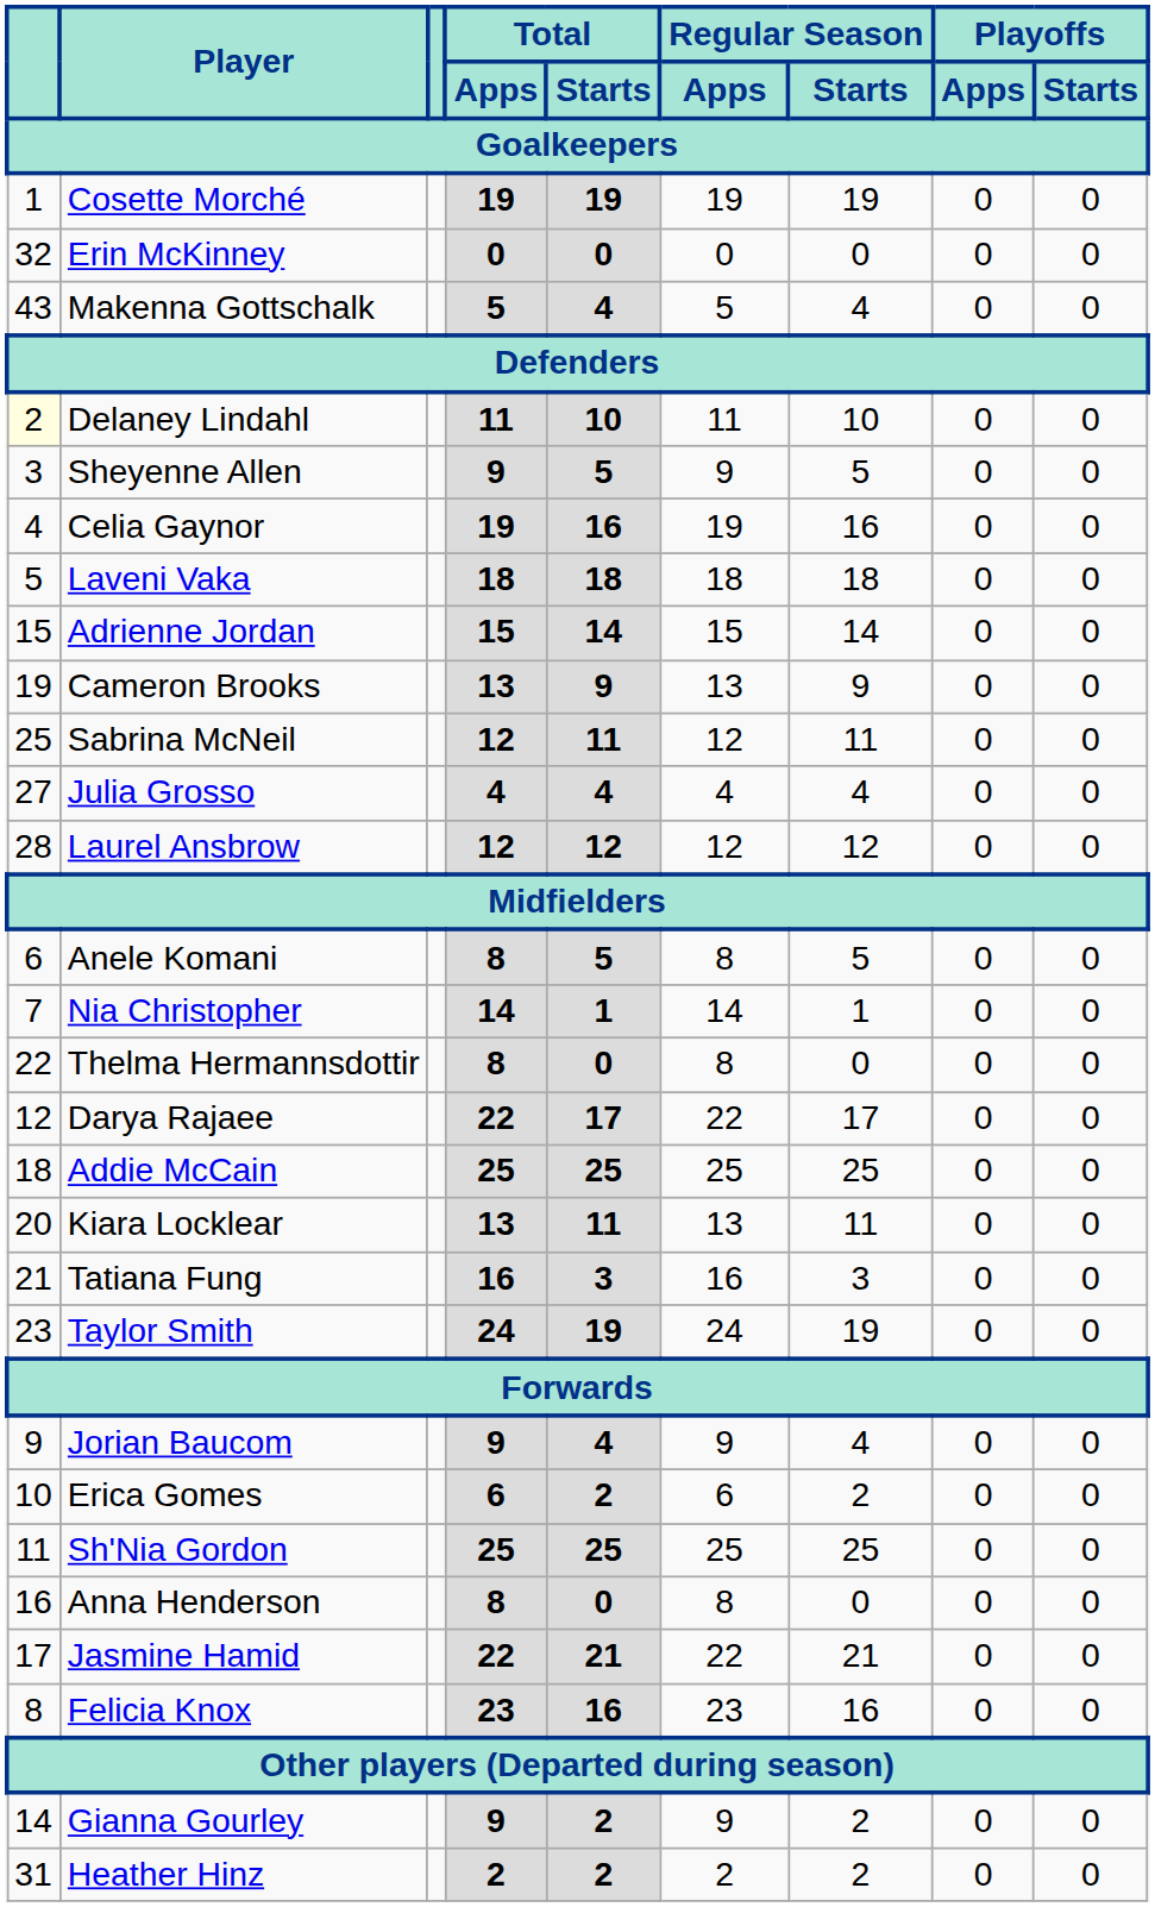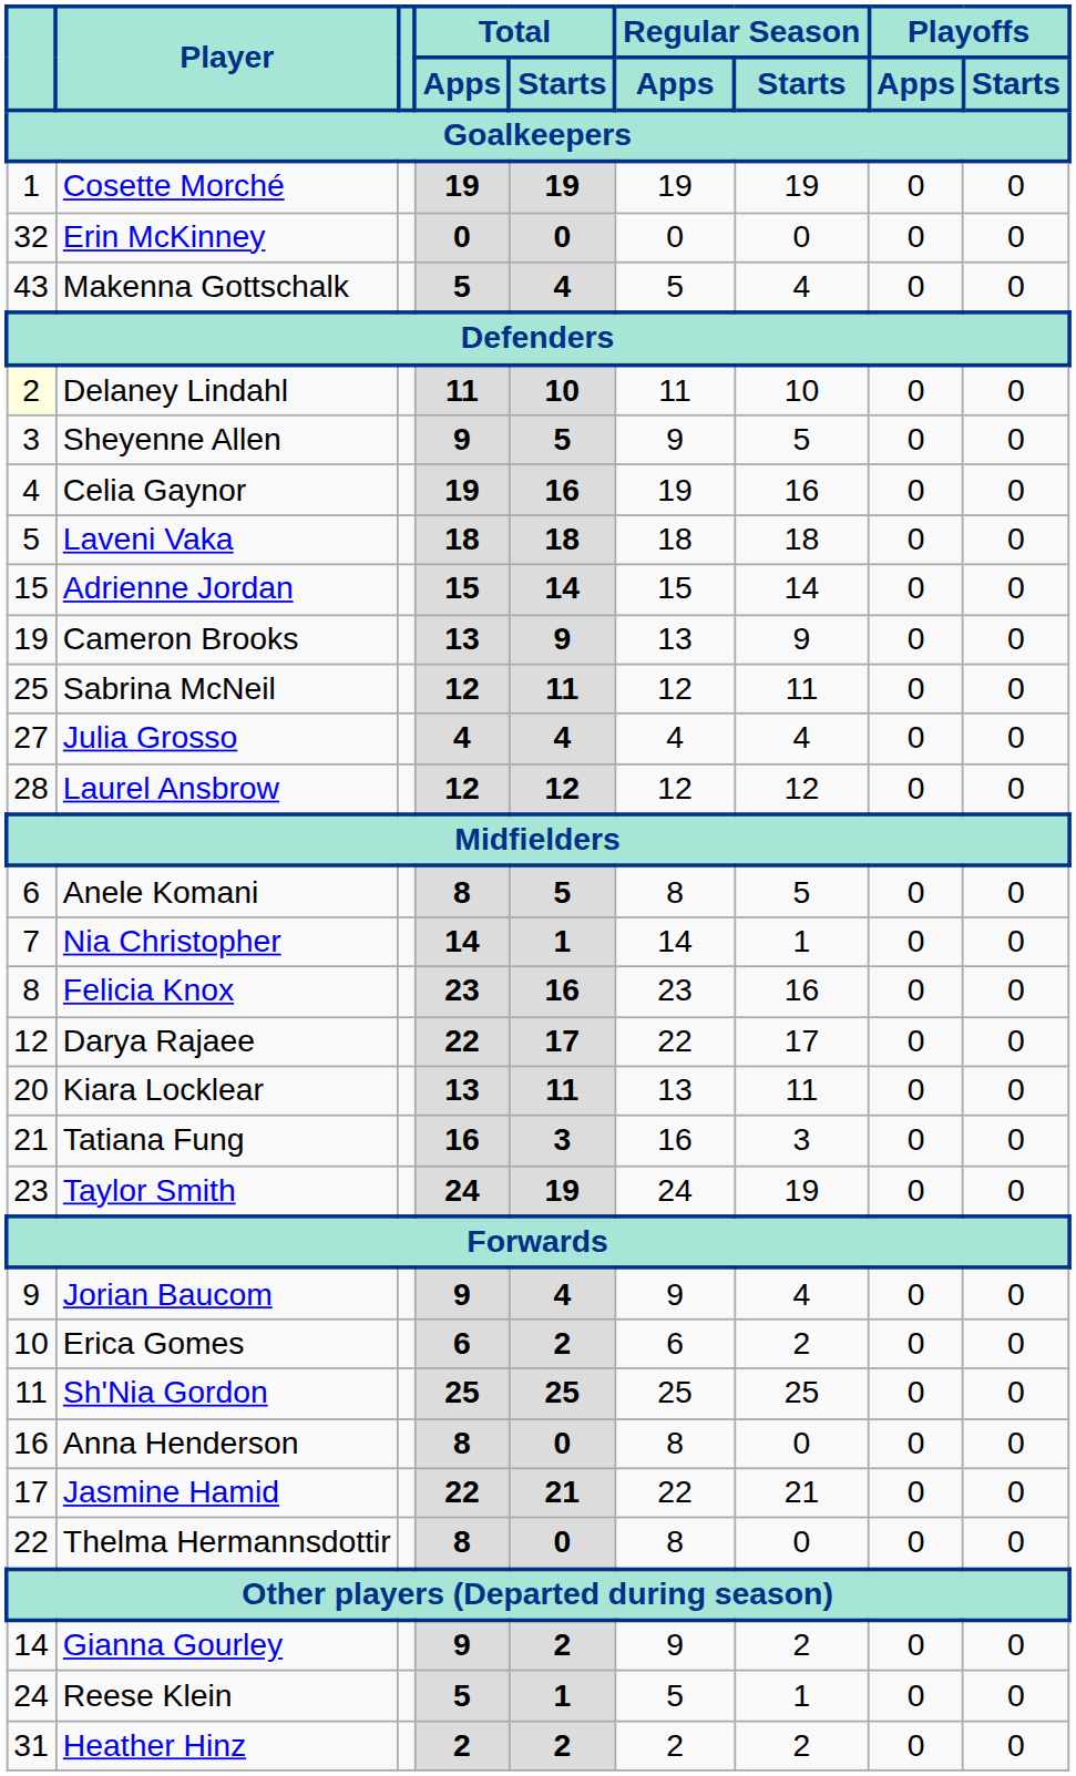 <table class="wikitable sortable" style="text-align:center">
 <tr>
 <th style="background:#A7E6D7; color:#003087; border:2px solid #003087;" rowspan="2"></th>
 <th style="background:#A7E6D7; color:#003087; border:2px solid #003087;" rowspan="2">Player</th>
 <th style="background:#A7E6D7; color:#003087; border:2px solid #003087;" rowspan="2"></th>
 <th style="background:#A7E6D7; color:#003087; border:2px solid #003087;" colspan="2">Total</th>
 <th style="background:#A7E6D7; color:#003087; border:2px solid #003087;" colspan="2">Regular Season</th>
 <th style="background:#A7E6D7; color:#003087; border:2px solid #003087;" colspan="2">Playoffs</th>
 </tr>
 <tr>
 <th style="background:#A7E6D7; color:#003087; border:2px solid #003087;">Apps</th>
 <th style="background:#A7E6D7; color:#003087; border:2px solid #003087;">Starts</th>
 <th style="background:#A7E6D7; color:#003087; border:2px solid #003087;">Apps</th>
 <th style="background:#A7E6D7; color:#003087; border:2px solid #003087;">Starts</th>
 <th style="background:#A7E6D7; color:#003087; border:2px solid #003087;">Apps</th>
 <th style="background:#A7E6D7; color:#003087; border:2px solid #003087;">Starts</th>
 </tr>
 <tr>
 <th colspan="9" style="background:#A7E6D7; color:#003087; border:2px solid #003087; text-align:center;">Goalkeepers</th>
 </tr>
 <tr>
 <td>1</td>
 <td align="left"><a href='#'>Cosette Morché</a></td>
 <td></td>
 <th style="background:#DCDCDC">19</th>
 <th style="background:#DCDCDC">19</th>
 <td>19</td>
 <td>19</td>
 <td>0</td>
 <td>0</td>
 </tr>
 <tr>
 <td>32</td>
 <td align="left"><a href='#'>Erin McKinney</a></td>
 <td></td>
 <th style="background:#DCDCDC">0</th>
 <th style="background:#DCDCDC">0</th>
 <td>0</td>
 <td>0</td>
 <td>0</td>
 <td>0</td>
 </tr>
 <tr>
 <td>43</td>
 <td align="left">Makenna Gottschalk</td>
 <td></td>
 <th style="background:#DCDCDC">5</th>
 <th style="background:#DCDCDC">4</th>
 <td>5</td>
 <td>4</td>
 <td>0</td>
 <td>0</td>
 </tr>
 <tr>
 <th colspan="9" style="background:#A7E6D7; color:#003087; border:2px solid #003087; text-align:center;">Defenders</th>
 </tr>
 <tr>
 <td style="background: lightyellow;">2</td>
 <td align="left">Delaney Lindahl</td>
 <td></td>
 <th style="background:#DCDCDC">11</th>
 <th style="background:#DCDCDC">10</th>
 <td>11</td>
 <td>10</td>
 <td>0</td>
 <td>0</td>
 </tr>
 <tr>
 <td>3</td>
 <td align="left">Sheyenne Allen</td>
 <td></td>
 <th style="background:#DCDCDC">9</th>
 <th style="background:#DCDCDC">5</th>
 <td>9</td>
 <td>5</td>
 <td>0</td>
 <td>0</td>
 </tr>
 <tr>
 <td>4</td>
 <td align="left">Celia Gaynor</td>
 <td></td>
 <th style="background:#DCDCDC">19</th>
 <th style="background:#DCDCDC">16</th>
 <td>19</td>
 <td>16</td>
 <td>0</td>
 <td>0</td>
 </tr>
 <tr>
 <td>5</td>
 <td align="left"><a href='#'>Laveni Vaka</a></td>
 <td></td>
 <th style="background:#DCDCDC">18</th>
 <th style="background:#DCDCDC">18</th>
 <td>18</td>
 <td>18</td>
 <td>0</td>
 <td>0</td>
 </tr>
 <tr>
 <td>15</td>
 <td align="left"><a href='#'>Adrienne Jordan</a></td>
 <td></td>
 <th style="background:#DCDCDC">15</th>
 <th style="background:#DCDCDC">14</th>
 <td>15</td>
 <td>14</td>
 <td>0</td>
 <td>0</td>
 </tr>
 <tr>
 <td>19</td>
 <td align="left">Cameron Brooks</td>
 <td></td>
 <th style="background:#DCDCDC">13</th>
 <th style="background:#DCDCDC">9</th>
 <td>13</td>
 <td>9</td>
 <td>0</td>
 <td>0</td>
 </tr>
 <tr>
 <td>25</td>
 <td align="left">Sabrina McNeil</td>
 <td></td>
 <th style="background:#DCDCDC">12</th>
 <th style="background:#DCDCDC">11</th>
 <td>12</td>
 <td>11</td>
 <td>0</td>
 <td>0</td>
 </tr>
 <tr>
 <td>27</td>
 <td align="left"><a href='#'>Julia Grosso</a></td>
 <td></td>
 <th style="background:#DCDCDC">4</th>
 <th style="background:#DCDCDC">4</th>
 <td>4</td>
 <td>4</td>
 <td>0</td>
 <td>0</td>
 </tr>
 <tr>
 <td>28</td>
 <td align="left"><a href='#'>Laurel Ansbrow</a></td>
 <td></td>
 <th style="background:#DCDCDC">12</th>
 <th style="background:#DCDCDC">12</th>
 <td>12</td>
 <td>12</td>
 <td>0</td>
 <td>0</td>
 </tr>
 <tr>
 <th colspan="9" style="background:#A7E6D7; color:#003087; border:2px solid #003087; text-align:center;">Midfielders</th>
 </tr>
 <tr>
 <td>6</td>
 <td align="left">Anele Komani</td>
 <td></td>
 <th style="background:#DCDCDC">8</th>
 <th style="background:#DCDCDC">5</th>
 <td>8</td>
 <td>5</td>
 <td>0</td>
 <td>0</td>
 </tr>
 <tr>
 <td>7</td>
 <td align="left"><a href='#'>Nia Christopher</a></td>
 <td></td>
 <th style="background:#DCDCDC">14</th>
 <th style="background:#DCDCDC">1</th>
 <td>14</td>
 <td>1</td>
 <td>0</td>
 <td>0</td>
 </tr>
 <tr>
-<td>22</td>
-<td align="left">Thelma Hermannsdottir</td>
+<td>8</td>
+<td align="left"><a href='#'>Felicia Knox</a></td>
 <td></td>
-<th style="background:#DCDCDC">8</th>
-<th style="background:#DCDCDC">0</th>
-<td>8</td>
-<td>0</td>
+<th style="background:#DCDCDC">23</th>
+<th style="background:#DCDCDC">16</th>
+<td>23</td>
+<td>16</td>
 <td>0</td>
 <td>0</td>
 </tr>
 <tr>
 <td>12</td>
 <td align="left">Darya Rajaee</td>
 <td></td>
 <th style="background:#DCDCDC">22</th>
 <th style="background:#DCDCDC">17</th>
 <td>22</td>
 <td>17</td>
-<td>0</td>
-<td>0</td>
-</tr>
-<tr>
-<td>18</td>
-<td align="left"><a href='#'>Addie McCain</a></td>
-<td></td>
-<th style="background:#DCDCDC">25</th>
-<th style="background:#DCDCDC">25</th>
-<td>25</td>
-<td>25</td>
 <td>0</td>
 <td>0</td>
 </tr>
 <tr>
 <td>20</td>
 <td align="left">Kiara Locklear</td>
 <td></td>
 <th style="background:#DCDCDC">13</th>
 <th style="background:#DCDCDC">11</th>
 <td>13</td>
 <td>11</td>
 <td>0</td>
 <td>0</td>
 </tr>
 <tr>
 <td>21</td>
 <td align="left">Tatiana Fung</td>
 <td></td>
 <th style="background:#DCDCDC">16</th>
 <th style="background:#DCDCDC">3</th>
 <td>16</td>
 <td>3</td>
 <td>0</td>
 <td>0</td>
 </tr>
 <tr>
 <td>23</td>
 <td align="left"><a href='#'>Taylor Smith</a></td>
 <td></td>
 <th style="background:#DCDCDC">24</th>
 <th style="background:#DCDCDC">19</th>
 <td>24</td>
 <td>19</td>
 <td>0</td>
 <td>0</td>
 </tr>
 <tr>
 <th colspan="9" style="background:#A7E6D7; color:#003087; border:2px solid #003087; text-align:center;">Forwards</th>
 </tr>
 <tr>
 <td>9</td>
 <td align="left"><a href='#'>Jorian Baucom</a></td>
 <td></td>
 <th style="background:#DCDCDC">9</th>
 <th style="background:#DCDCDC">4</th>
 <td>9</td>
 <td>4</td>
 <td>0</td>
 <td>0</td>
 </tr>
 <tr>
 <td>10</td>
 <td align="left">Erica Gomes</td>
 <td></td>
 <th style="background:#DCDCDC">6</th>
 <th style="background:#DCDCDC">2</th>
 <td>6</td>
 <td>2</td>
 <td>0</td>
 <td>0</td>
 </tr>
 <tr>
 <td>11</td>
 <td align="left"><a href='#'>Sh'Nia Gordon</a></td>
 <td></td>
 <th style="background:#DCDCDC">25</th>
 <th style="background:#DCDCDC">25</th>
 <td>25</td>
 <td>25</td>
 <td>0</td>
 <td>0</td>
 </tr>
 <tr>
 <td>16</td>
 <td align="left">Anna Henderson</td>
 <td></td>
 <th style="background:#DCDCDC">8</th>
 <th style="background:#DCDCDC">0</th>
 <td>8</td>
 <td>0</td>
 <td>0</td>
 <td>0</td>
 </tr>
 <tr>
 <td>17</td>
 <td align="left"><a href='#'>Jasmine Hamid</a></td>
 <td></td>
 <th style="background:#DCDCDC">22</th>
 <th style="background:#DCDCDC">21</th>
 <td>22</td>
 <td>21</td>
 <td>0</td>
 <td>0</td>
 </tr>
 <tr>
+<td>22</td>
+<td align="left">Thelma Hermannsdottir</td>
+<td></td>
+<th style="background:#DCDCDC">8</th>
+<th style="background:#DCDCDC">0</th>
 <td>8</td>
-<td align="left"><a href='#'>Felicia Knox</a></td>
-<td></td>
-<th style="background:#DCDCDC">23</th>
-<th style="background:#DCDCDC">16</th>
-<td>23</td>
-<td>16</td>
+<td>0</td>
 <td>0</td>
 <td>0</td>
 </tr>
 <tr>
 <th colspan="9" style="background:#A7E6D7; color:#003087; border:2px solid #003087; text-align:center;">Other players (Departed during season)</th>
 </tr>
 <tr>
 <td>14</td>
 <td align="left"><a href='#'>Gianna Gourley</a></td>
 <td></td>
 <th style="background:#DCDCDC">9</th>
 <th style="background:#DCDCDC">2</th>
 <td>9</td>
 <td>2</td>
 <td>0</td>
 <td>0</td>
 </tr>
 <tr>
+<td>24</td>
+<td align="left">Reese Klein</td>
+<td></td>
+<th style="background:#DCDCDC">5</th>
+<th style="background:#DCDCDC">1</th>
+<td>5</td>
+<td>1</td>
+<td>0</td>
+<td>0</td>
+</tr>
+<tr>
 <td>31</td>
 <td align="left"><a href='#'>Heather Hinz</a></td>
 <td></td>
 <th style="background:#DCDCDC">2</th>
 <th style="background:#DCDCDC">2</th>
 <td>2</td>
 <td>2</td>
 <td>0</td>
 <td>0</td>
 </tr>
 </table>
